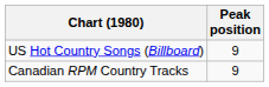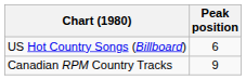 <table class="wikitable sortable">
 <tr>
 <th>Chart (1980)</th>
 <th>Peak<br>position</th>
 </tr>
 <tr>
 <td>US <a href='#'>Hot Country Songs</a> (<em><a href='#'>Billboard</a></em>)</td>
-<td align="center">9</td>
+<td align="center">6</td>
 </tr>
 <tr>
 <td>Canadian <em>RPM</em> Country Tracks</td>
 <td align="center">9</td>
 </tr>
 </table>
